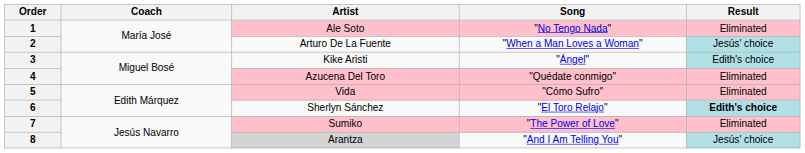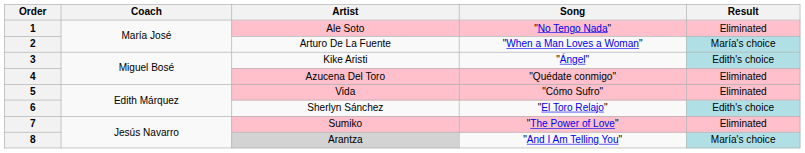 <table class="wikitable plainrowheaders" style="text-align:center; width:100%">
 <tr>
 <th style="width:05%">Order</th>
 <th style="width:15%">Coach</th>
 <th style="width:20%">Artist</th>
 <th style="width:20%">Song</th>
 <th style="width:10%">Result</th>
 </tr>
 <tr>
 <th>1</th>
 <td rowspan="2">María José</td>
 <td style="background:pink">Ale Soto</td>
 <td style="background:pink">"<a href='#'>No Tengo Nada</a>"</td>
 <td style="background:pink">Eliminated</td>
 </tr>
 <tr>
 <th>2</th>
 <td>Arturo De La Fuente</td>
 <td>"<a href='#'>When a Man Loves a Woman</a>"</td>
-<td style="background:#b0e0e6">Jesús' choice</td>
+<td style="background:#b0e0e6">María's choice</td>
 </tr>
 <tr>
 <th>3</th>
 <td rowspan="2">Miguel Bosé</td>
 <td>Kike Aristi</td>
 <td>"<a href='#'>Ángel</a>"</td>
 <td style="background:#b0e0e6">Edith's choice</td>
 </tr>
 <tr>
 <th>4</th>
 <td style="background:pink">Azucena Del Toro</td>
 <td style="background:pink">"Quédate conmigo"</td>
 <td style="background:pink">Eliminated</td>
 </tr>
 <tr>
 <th>5</th>
 <td rowspan="2">Edith Márquez</td>
 <td style="background:pink">Vida</td>
 <td style="background:pink">"Cómo Sufro"</td>
 <td style="background:pink">Eliminated</td>
 </tr>
 <tr>
 <th>6</th>
 <td>Sherlyn Sánchez</td>
 <td>"<a href='#'>El Toro Relajo</a>"</td>
-<td style="background:#b0e0e6"><strong>Edith's choice</strong></td>
+<td style="background:#b0e0e6">Edith's choice</td>
 </tr>
 <tr>
 <th>7</th>
 <td rowspan="2">Jesús Navarro</td>
 <td style="background:pink">Sumiko</td>
 <td style="background:pink">"<a href='#'>The Power of Love</a>"</td>
 <td style="background:pink">Eliminated</td>
 </tr>
 <tr>
 <th>8</th>
 <td style="background: lightgrey;">Arantza</td>
 <td>"<a href='#'>And I Am Telling You</a>"</td>
-<td style="background:#b0e0e6">Jesús' choice</td>
+<td style="background:#b0e0e6">María's choice</td>
 </tr>
 </table>
